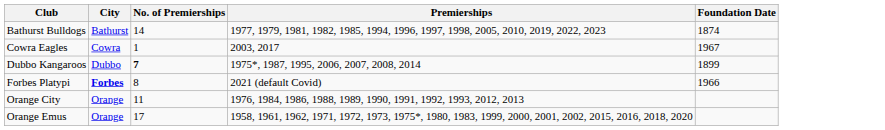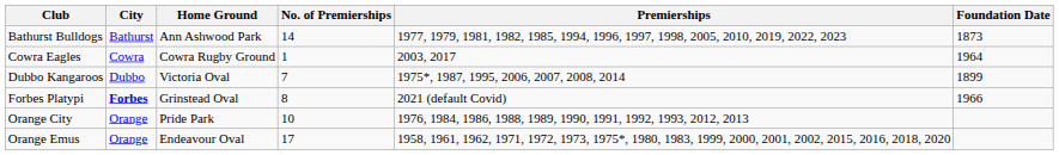 <table class="wikitable">
 <tr>
 <th>Club</th>
 <th>City</th>
+<th>Home Ground</th>
 <th>No. of Premierships</th>
 <th>Premierships</th>
 <th>Foundation Date</th>
 </tr>
 <tr>
 <td class="nowrap"> Bathurst Bulldogs</td>
 <td><a href='#'>Bathurst</a></td>
+<td>Ann Ashwood Park</td>
 <td>14</td>
 <td>1977, 1979, 1981, 1982, 1985, 1994, 1996, 1997, 1998, 2005, 2010, 2019, 2022, 2023</td>
-<td>1874</td>
+<td>1873</td>
 </tr>
 <tr>
 <td> Cowra Eagles</td>
 <td><a href='#'>Cowra</a></td>
+<td class="nowrap">Cowra Rugby Ground</td>
 <td>1</td>
 <td>2003, 2017</td>
-<td>1967</td>
+<td>1964</td>
 </tr>
 <tr>
 <td> Dubbo Kangaroos</td>
 <td><a href='#'>Dubbo</a></td>
-<td><strong>7</strong></td>
+<td>Victoria Oval</td>
+<td>7</td>
 <td>1975*, 1987, 1995, 2006, 2007, 2008, 2014</td>
 <td>1899</td>
 </tr>
 <tr>
 <td> Forbes Platypi</td>
 <td><strong><a href='#'>Forbes</a></strong></td>
+<td>Grinstead Oval</td>
 <td>8</td>
 <td>2021 (default Covid)</td>
 <td>1966</td>
 </tr>
 <tr>
 <td> Orange City</td>
 <td><a href='#'>Orange</a></td>
-<td>11</td>
+<td>Pride Park</td>
+<td>10</td>
 <td>1976, 1984, 1986, 1988, 1989, 1990, 1991, 1992, 1993, 2012, 2013</td>
 <td></td>
 </tr>
 <tr>
 <td> Orange Emus</td>
 <td><a href='#'>Orange</a></td>
+<td>Endeavour Oval</td>
 <td>17</td>
 <td>1958, 1961, 1962, 1971, 1972, 1973, 1975*, 1980, 1983, 1999, 2000, 2001, 2002, 2015, 2016, 2018, 2020</td>
 <td></td>
 </tr>
 </table>
